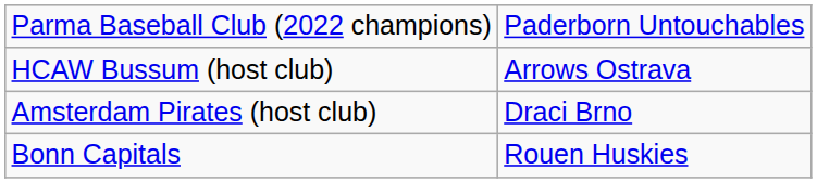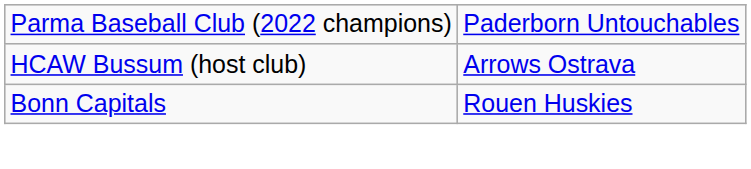 <table class="wikitable">
 <tr>
 <td> <a href='#'>Parma Baseball Club</a> (<a href='#'>2022</a> champions)</td>
 <td> <a href='#'>Paderborn Untouchables</a></td>
 </tr>
 <tr>
 <td> <a href='#'>HCAW Bussum</a> (host club)</td>
 <td> <a href='#'>Arrows Ostrava</a></td>
 </tr>
 <tr>
-<td> <a href='#'>Amsterdam Pirates</a> (host club)</td>
-<td> <a href='#'>Draci Brno</a></td>
-</tr>
-<tr>
 <td> <a href='#'>Bonn Capitals</a></td>
 <td> <a href='#'>Rouen Huskies</a></td>
 </tr>
 </table>
